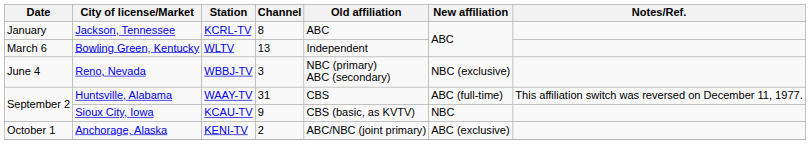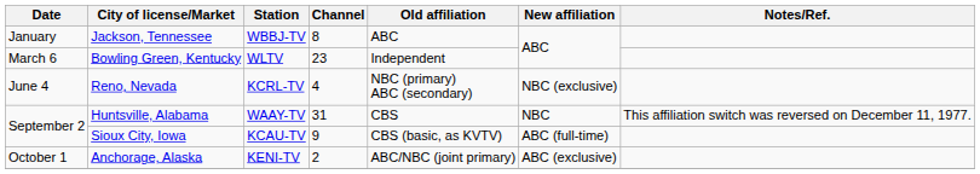 <table class="wikitable sortable">
 <tr>
 <th>Date</th>
 <th>City of license/Market</th>
 <th>Station</th>
 <th>Channel</th>
 <th>Old affiliation</th>
 <th>New affiliation</th>
 <th>Notes/Ref.</th>
 </tr>
 <tr>
 <td>January</td>
 <td><a href='#'>Jackson, Tennessee</a></td>
-<td><a href='#'>KCRL-TV</a></td>
+<td><a href='#'>WBBJ-TV</a></td>
 <td>8</td>
 <td>ABC</td>
 <td rowspan=2>ABC</td>
 <td></td>
 </tr>
 <tr>
 <td>March 6</td>
 <td><a href='#'>Bowling Green, Kentucky</a></td>
 <td><a href='#'>WLTV</a></td>
-<td>13</td>
+<td>23</td>
 <td>Independent</td>
 <td></td>
 </tr>
 <tr>
 <td>June 4</td>
 <td><a href='#'>Reno, Nevada</a></td>
-<td><a href='#'>WBBJ-TV</a></td>
-<td>3</td>
+<td><a href='#'>KCRL-TV</a></td>
+<td>4</td>
 <td>NBC (primary) <br> ABC (secondary)</td>
 <td>NBC (exclusive)</td>
 </tr>
 <tr>
 <td rowspan=2>September 2</td>
 <td><a href='#'>Huntsville, Alabama</a></td>
 <td><a href='#'>WAAY-TV</a></td>
 <td>31</td>
 <td>CBS</td>
-<td>ABC (full-time)</td>
+<td>NBC</td>
 <td>This affiliation switch was reversed on December 11, 1977.</td>
 </tr>
 <tr>
 <td><a href='#'>Sioux City, Iowa</a></td>
 <td><a href='#'>KCAU-TV</a></td>
 <td>9</td>
 <td>CBS (basic, as KVTV)</td>
-<td>NBC</td>
+<td>ABC (full-time)</td>
 <td></td>
 </tr>
 <tr>
 <td>October 1</td>
 <td><a href='#'>Anchorage, Alaska</a></td>
 <td><a href='#'>KENI-TV</a></td>
 <td>2</td>
 <td>ABC/NBC (joint primary)</td>
 <td>ABC (exclusive)</td>
 <td></td>
 </tr>
 <tr>
 </tr>
 </table>
